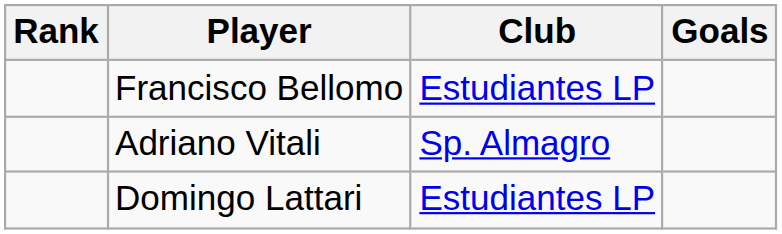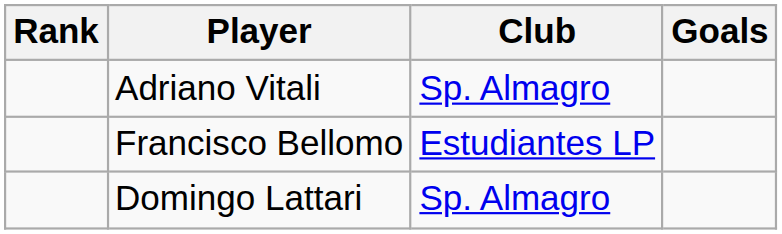 <table class=wikitable>
 <tr>
 <th>Rank</th>
 <th>Player</th>
 <th>Club</th>
 <th>Goals</th>
 </tr>
 <tr>
 <td></td>
+<td> Adriano Vitali</td>
+<td><a href='#'>Sp. Almagro</a></td>
+<td></td>
+</tr>
+<tr>
+<td></td>
 <td> Francisco Bellomo</td>
 <td><a href='#'>Estudiantes LP</a></td>
 <td></td>
 </tr>
 <tr>
 <td></td>
-<td> Adriano Vitali</td>
+<td> Domingo Lattari</td>
 <td><a href='#'>Sp. Almagro</a></td>
 <td></td>
 </tr>
-<tr>
-<td></td>
-<td> Domingo Lattari</td>
-<td><a href='#'>Estudiantes LP</a></td>
-<td></td>
-</tr>
 </table>
